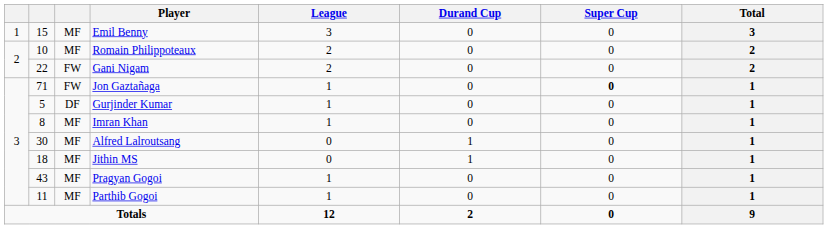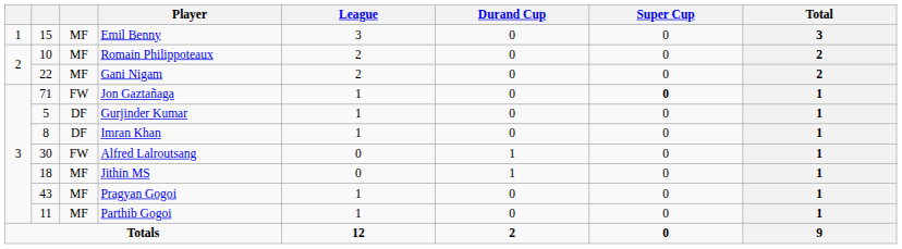 <table class="wikitable sortable" style=text-align:center;width:90%>
 <tr>
 <th width=15></th>
 <th width=15></th>
 <th width=15></th>
 <th width=145>Player</th>
 <th width=120><a href='#'>League</a></th>
 <th width=120><a href='#'>Durand Cup</a></th>
 <th width=120><a href='#'>Super Cup</a></th>
 <th width=120>Total</th>
 </tr>
 <tr>
 <td>1</td>
 <td>15</td>
 <td>MF</td>
 <td align="left"> <a href='#'>Emil Benny</a></td>
 <td>3</td>
 <td>0</td>
 <td>0</td>
 <th>3</th>
 </tr>
 <tr>
 <td rowspan="2">2</td>
 <td>10</td>
 <td>MF</td>
 <td align="left"> <a href='#'>Romain Philippoteaux</a></td>
 <td>2</td>
 <td>0</td>
 <td>0</td>
 <th>2</th>
 </tr>
 <tr>
 <td>22</td>
-<td>FW</td>
+<td>MF</td>
 <td align="left"> <a href='#'>Gani Nigam</a></td>
 <td>2</td>
 <td>0</td>
 <td>0</td>
 <th>2</th>
 </tr>
 <tr>
 <td rowspan="7">3</td>
 <td>71</td>
 <td>FW</td>
 <td align="left"> <a href='#'>Jon Gaztañaga</a></td>
 <td>1</td>
 <td>0</td>
 <td><strong>0</strong></td>
 <th>1</th>
 </tr>
 <tr>
 <td>5</td>
 <td>DF</td>
 <td align="left"> <a href='#'>Gurjinder Kumar</a></td>
 <td>1</td>
 <td>0</td>
 <td>0</td>
 <th>1</th>
 </tr>
 <tr>
 <td>8</td>
-<td>MF</td>
+<td>DF</td>
 <td align="left"> <a href='#'>Imran Khan</a></td>
 <td>1</td>
 <td>0</td>
 <td>0</td>
 <th>1</th>
 </tr>
 <tr>
 <td>30</td>
-<td>MF</td>
+<td>FW</td>
 <td align="left"> <a href='#'>Alfred Lalroutsang</a></td>
 <td>0</td>
 <td>1</td>
 <td>0</td>
 <th>1</th>
 </tr>
 <tr>
 <td>18</td>
 <td>MF</td>
 <td align="left"> <a href='#'>Jithin MS</a></td>
 <td>0</td>
 <td>1</td>
 <td>0</td>
 <th>1</th>
 </tr>
 <tr>
 <td>43</td>
 <td>MF</td>
 <td align="left"> <a href='#'>Pragyan Gogoi</a></td>
 <td>1</td>
 <td>0</td>
 <td>0</td>
 <th>1</th>
 </tr>
 <tr>
 <td>11</td>
 <td>MF</td>
 <td align="left"> <a href='#'>Parthib Gogoi</a></td>
 <td>1</td>
 <td>0</td>
 <td>0</td>
 <th>1</th>
 </tr>
 <tr>
 <td colspan="4"><strong>Totals</strong></td>
 <td><strong>12</strong></td>
 <td><strong>2</strong></td>
 <td><strong>0</strong></td>
 <th>9</th>
 </tr>
 </table>
